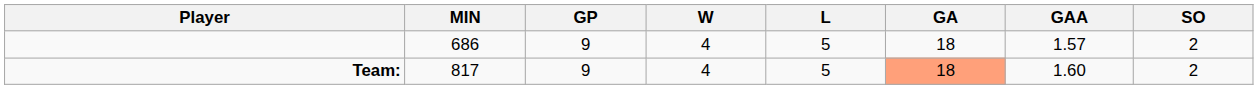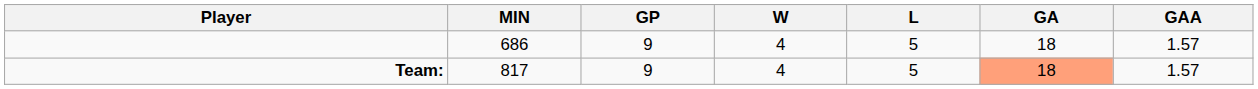 <table class="wikitable sortable" width="60%">
 <tr>
 <th bgcolor="#DDDDFF" width="10%">Player</th>
 <th width="3%" bgcolor="#DDDDFF" title="Minutes played">MIN</th>
 <th width="3%" bgcolor="#DDDDFF" title="Games played in">GP</th>
 <th width="3%" bgcolor="#DDDDFF" title="Wins">W</th>
 <th width="3%" bgcolor="#DDDDFF"title="Losses">L</th>
 <th width="3%" bgcolor="#DDDDFF" title="Goals against">GA</th>
 <th width="3%" bgcolor="#DDDDFF" title="Goals against average">GAA</th>
-<th width="3%" bgcolor="#DDDDFF" title="Shut-outs">SO</th>
 </tr>
 <tr align="center">
 <td align="right"></td>
 <td>686</td>
 <td>9</td>
 <td>4</td>
 <td>5</td>
 <td>18</td>
 <td>1.57</td>
-<td>2</td>
 </tr>
 <tr align="center">
 <td align="right"><strong>Team:</strong></td>
 <td>817</td>
 <td>9</td>
 <td>4</td>
 <td>5</td>
 <td style="background: lightsalmon;">18</td>
-<td>1.60</td>
-<td>2</td>
+<td>1.57</td>
 </tr>
 </table>
